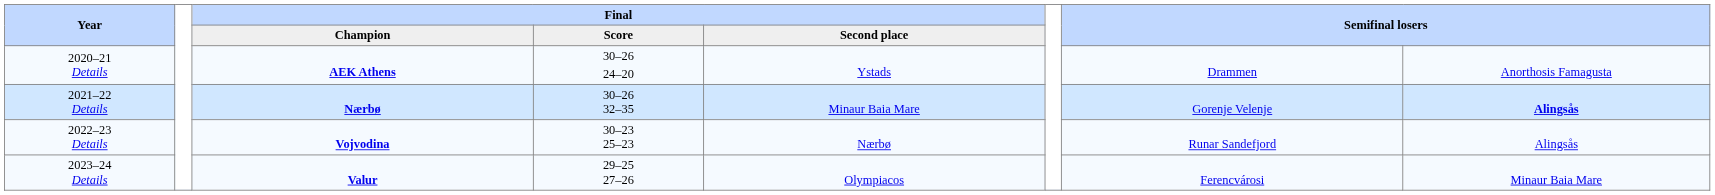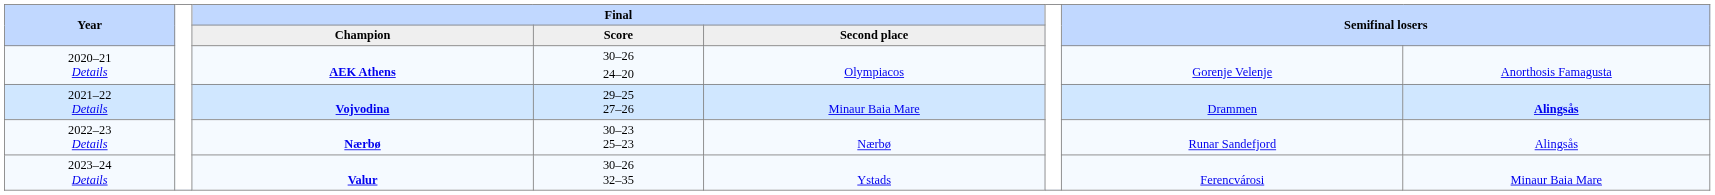 <table border=1 style="border-collapse:collapse; font-size:90%;" cellpadding=3 cellspacing=0 width=100%>
 <tr bgcolor=#C1D8FF>
 <th rowspan=2 width="10%">Year</th>
 <th rowspan="6" width="1%" bgcolor="ffffff"></th>
 <th colspan=3>Final</th>
 <th rowspan="6" width="1%" bgcolor="ffffff"></th>
 <th ! colspan="2" rowspan="2" width="40%">Semifinal losers</th>
 </tr>
 <tr bgcolor=#EFEFEF>
 <th width="20%">Champion</th>
 <th width="10%">Score</th>
 <th width="20%">Second place</th>
 </tr>
 <tr align=center bgcolor=#F5FAFF>
 <td>2020–21<br><em><a href='#'>Details</a></em></td>
 <td><br> <a href='#'><strong>AEK Athens</strong></a></td>
 <td>30–26 <br> 24–20 <sup></sup></td>
-<td><br> <a href='#'>Ystads</a></td>
-<td><br> <a href='#'>Drammen</a></td>
+<td><br> <a href='#'>Olympiacos</a></td>
+<td width="20%"><br> <a href='#'>Gorenje Velenje</a></td>
 <td><br> <a href='#'>Anorthosis Famagusta</a></td>
 </tr>
 <tr align=center bgcolor=#D0E7FF>
 <td>2021–22<br><em><a href='#'>Details</a></em></td>
-<td><br> <strong><a href='#'>Nærbø</a></strong></td>
-<td>30–26 <br> 32–35</td>
+<td><br> <strong><a href='#'>Vojvodina</a></strong></td>
+<td>29–25 <br> 27–26</td>
 <td><br> <a href='#'>Minaur Baia Mare</a></td>
-<td width="20%"><br> <a href='#'>Gorenje Velenje</a></td>
+<td><br> <a href='#'>Drammen</a></td>
 <td><strong><br> <a href='#'>Alingsås</a></strong></td>
 </tr>
 <tr align=center bgcolor=#F5FAFF>
 <td>2022–23<br><em><a href='#'>Details</a></em></td>
-<td><br> <strong><a href='#'>Vojvodina</a></strong></td>
+<td><br> <strong><a href='#'>Nærbø</a></strong></td>
 <td>30–23 <br> 25–23</td>
 <td><br> <a href='#'>Nærbø</a></td>
 <td><br> <a href='#'>Runar Sandefjord</a></td>
 <td><br> <a href='#'>Alingsås</a></td>
 </tr>
 <tr align=center bgcolor=#F5FAFF>
 <td>2023–24<br><em><a href='#'>Details</a></em></td>
 <td><br> <strong><a href='#'>Valur</a></strong></td>
-<td>29–25 <br> 27–26</td>
-<td><br> <a href='#'>Olympiacos</a></td>
+<td>30–26 <br> 32–35</td>
+<td><br> <a href='#'>Ystads</a></td>
 <td><br> <a href='#'>Ferencvárosi</a></td>
 <td><br> <a href='#'>Minaur Baia Mare</a></td>
 </tr>
 </table>
